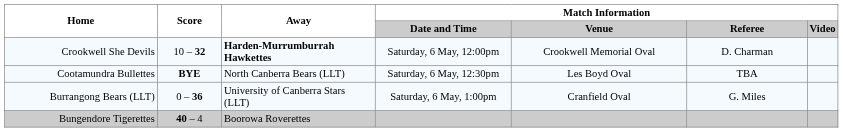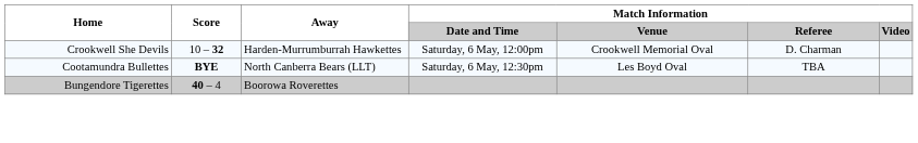 <table border="1" cellpadding="3" cellspacing="0" width="100%" style="border-collapse:collapse;  text-align:center;">
 <tr>
 <th rowspan="2" width="19%">Home</th>
 <th rowspan="2" width="8%">Score</th>
 <th rowspan="2" width="19%">Away</th>
 <th colspan="4">Match Information</th>
 </tr>
 <tr style="background:#CCCCCC">
 <th width="17%">Date and Time</th>
 <th width="22%">Venue</th>
 <th width="50%">Referee</th>
 <th>Video</th>
 </tr>
 <tr style="text-align:center; background:#f5faff;">
 <td align="right">Crookwell She Devils </td>
 <td>10 – <strong>32</strong></td>
-<td align="left"><strong> Harden-Murrumburrah Hawkettes</strong></td>
+<td align="left"> Harden-Murrumburrah Hawkettes</td>
 <td>Saturday, 6 May, 12:00pm</td>
 <td>Crookwell Memorial Oval</td>
 <td>D. Charman</td>
 <td></td>
 </tr>
 <tr style="text-align:center; background:#f5faff;">
 <td align="right">Cootamundra Bullettes </td>
 <td><strong>BYE</strong></td>
 <td align="left"> North Canberra Bears (LLT)</td>
 <td>Saturday, 6 May, 12:30pm</td>
 <td>Les Boyd Oval</td>
 <td>TBA</td>
 <td></td>
 </tr>
-<tr style="text-align:center; background:#f5faff;">
-<td align="right">Burrangong Bears (LLT) </td>
-<td>0 – <strong>36</strong></td>
-<td align="left"> University of Canberra Stars (LLT)</td>
-<td>Saturday, 6 May, 1:00pm</td>
-<td>Cranfield Oval</td>
-<td>G. Miles</td>
-<td></td>
-</tr>
 <tr style="text-align:center; background:#CCCCCC;">
 <td align="right">Bungendore Tigerettes </td>
 <td><strong>40</strong> – 4</td>
 <td align="left"> Boorowa Roverettes</td>
 <td></td>
 <td></td>
 <td></td>
 <td></td>
 </tr>
 </table>
